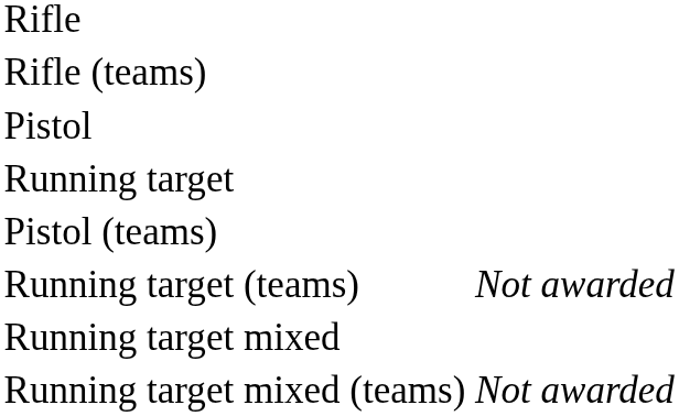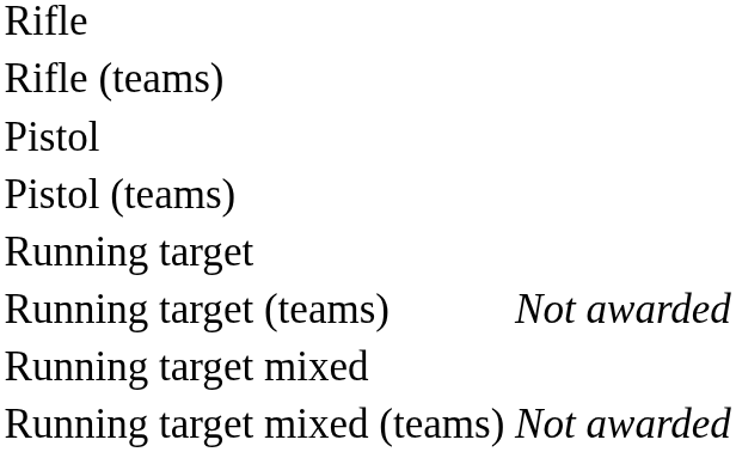 <table>
 <tr>
 <td>Rifle</td>
 <td></td>
 <td></td>
 <td></td>
 </tr>
 <tr>
 <td>Rifle (teams)</td>
 <td></td>
 <td></td>
 <td></td>
 </tr>
 <tr>
 <td>Pistol</td>
 <td></td>
 <td></td>
 <td></td>
 </tr>
 <tr>
-<td>Running target</td>
+<td>Pistol (teams)</td>
 <td></td>
 <td></td>
 <td></td>
 </tr>
 <tr>
-<td>Pistol (teams)</td>
+<td>Running target</td>
 <td></td>
 <td></td>
 <td></td>
 </tr>
 <tr>
 <td>Running target (teams)</td>
 <td colspan=3 align=center><em>Not awarded</em></td>
 </tr>
 <tr>
 <td>Running target mixed</td>
 <td></td>
 <td></td>
 <td></td>
 </tr>
 <tr>
 <td>Running target mixed (teams)</td>
 <td colspan=3 align=center><em>Not awarded</em></td>
 </tr>
 </table>
